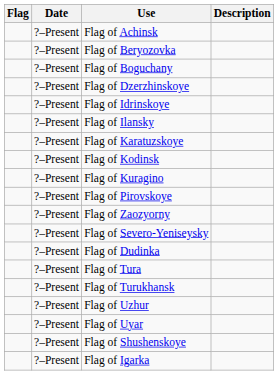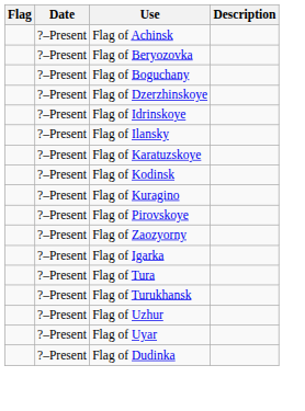 <table class="wikitable">
 <tr>
 <th><strong>Flag</strong></th>
 <th><strong>Date</strong></th>
 <th><strong>Use</strong></th>
 <th><strong>Description</strong></th>
 </tr>
 <tr>
 <td></td>
 <td>?–Present</td>
 <td>Flag of <a href='#'>Achinsk</a></td>
 <td></td>
 </tr>
 <tr>
 <td></td>
 <td>?–Present</td>
 <td>Flag of <a href='#'>Beryozovka</a></td>
 <td></td>
 </tr>
 <tr>
 <td></td>
 <td>?–Present</td>
 <td>Flag of <a href='#'>Boguchany</a></td>
 <td></td>
 </tr>
 <tr>
 <td></td>
 <td>?–Present</td>
 <td>Flag of <a href='#'>Dzerzhinskoye</a></td>
 <td></td>
 </tr>
 <tr>
 <td></td>
 <td>?–Present</td>
 <td>Flag of <a href='#'>Idrinskoye</a></td>
 <td></td>
 </tr>
 <tr>
 <td></td>
 <td>?–Present</td>
 <td>Flag of <a href='#'>Ilansky</a></td>
 <td></td>
 </tr>
 <tr>
 <td></td>
 <td>?–Present</td>
 <td>Flag of <a href='#'>Karatuzskoye</a></td>
 <td></td>
 </tr>
 <tr>
 <td></td>
 <td>?–Present</td>
 <td>Flag of <a href='#'>Kodinsk</a></td>
 <td></td>
 </tr>
 <tr>
 <td></td>
 <td>?–Present</td>
 <td>Flag of <a href='#'>Kuragino</a></td>
 <td></td>
 </tr>
 <tr>
 <td></td>
 <td>?–Present</td>
 <td>Flag of <a href='#'>Pirovskoye</a></td>
 <td></td>
 </tr>
 <tr>
 <td></td>
 <td>?–Present</td>
 <td>Flag of <a href='#'>Zaozyorny</a></td>
 <td></td>
 </tr>
 <tr>
 <td></td>
 <td>?–Present</td>
-<td>Flag of <a href='#'>Severo-Yeniseysky</a></td>
-<td></td>
-</tr>
-<tr>
-<td></td>
-<td>?–Present</td>
-<td>Flag of <a href='#'>Dudinka</a></td>
+<td>Flag of <a href='#'>Igarka</a></td>
 <td></td>
 </tr>
 <tr>
 <td></td>
 <td>?–Present</td>
 <td>Flag of <a href='#'>Tura</a></td>
 <td></td>
 </tr>
 <tr>
 <td></td>
 <td>?–Present</td>
 <td>Flag of <a href='#'>Turukhansk</a></td>
 <td></td>
 </tr>
 <tr>
 <td></td>
 <td>?–Present</td>
 <td>Flag of <a href='#'>Uzhur</a></td>
 <td></td>
 </tr>
 <tr>
 <td></td>
 <td>?–Present</td>
 <td>Flag of <a href='#'>Uyar</a></td>
 <td></td>
 </tr>
 <tr>
 <td></td>
 <td>?–Present</td>
-<td>Flag of <a href='#'>Shushenskoye</a></td>
-<td></td>
-</tr>
-<tr>
-<td></td>
-<td>?–Present</td>
-<td>Flag of <a href='#'>Igarka</a></td>
+<td>Flag of <a href='#'>Dudinka</a></td>
 <td></td>
 </tr>
 </table>
